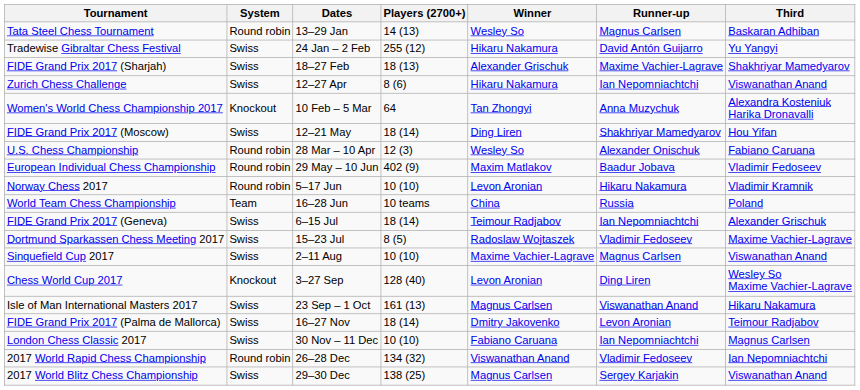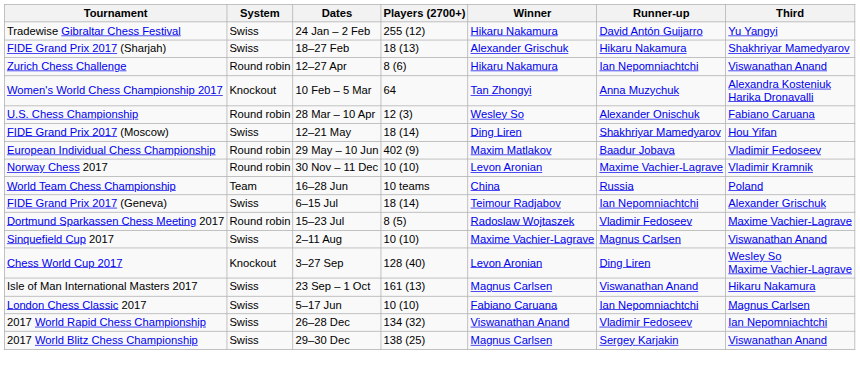 <table class="wikitable">
 <tr>
 <th>Tournament</th>
 <th>System</th>
 <th>Dates</th>
 <th>Players (2700+)</th>
 <th>Winner</th>
 <th>Runner-up</th>
 <th>Third</th>
-</tr>
-<tr>
-<td><a href='#'>Tata Steel Chess Tournament</a></td>
-<td>Round robin</td>
-<td>13–29 Jan</td>
-<td>14 (13)</td>
-<td> <a href='#'>Wesley So</a></td>
-<td> <a href='#'>Magnus Carlsen</a></td>
-<td> <a href='#'>Baskaran Adhiban</a></td>
 </tr>
 <tr>
 <td>Tradewise <a href='#'>Gibraltar Chess Festival</a></td>
 <td>Swiss</td>
 <td>24 Jan – 2 Feb</td>
 <td>255 (12)</td>
 <td> <a href='#'>Hikaru Nakamura</a></td>
 <td> <a href='#'>David Antón Guijarro</a></td>
 <td> <a href='#'>Yu Yangyi</a></td>
 </tr>
 <tr>
 <td><a href='#'>FIDE Grand Prix 2017</a> (Sharjah)</td>
 <td>Swiss</td>
 <td>18–27 Feb</td>
 <td>18 (13)</td>
 <td> <a href='#'>Alexander Grischuk</a></td>
-<td> <a href='#'>Maxime Vachier-Lagrave</a></td>
+<td> <a href='#'>Hikaru Nakamura</a></td>
 <td> <a href='#'>Shakhriyar Mamedyarov</a></td>
 </tr>
 <tr>
 <td><a href='#'>Zurich Chess Challenge</a></td>
-<td>Swiss</td>
+<td>Round robin</td>
 <td>12–27 Apr</td>
 <td>8 (6)</td>
 <td> <a href='#'>Hikaru Nakamura</a></td>
 <td> <a href='#'>Ian Nepomniachtchi</a></td>
 <td> <a href='#'>Viswanathan Anand</a></td>
 </tr>
 <tr>
 <td><a href='#'>Women's World Chess Championship 2017</a></td>
 <td>Knockout</td>
 <td>10 Feb – 5 Mar</td>
 <td>64</td>
 <td> <a href='#'>Tan Zhongyi</a></td>
 <td> <a href='#'>Anna Muzychuk</a></td>
 <td> <a href='#'>Alexandra Kosteniuk</a> <br>  <a href='#'>Harika Dronavalli</a></td>
 </tr>
 <tr>
+<td><a href='#'>U.S. Chess Championship</a></td>
+<td>Round robin</td>
+<td>28 Mar – 10 Apr</td>
+<td>12 (3)</td>
+<td> <a href='#'>Wesley So</a></td>
+<td> <a href='#'>Alexander Onischuk</a></td>
+<td> <a href='#'>Fabiano Caruana</a></td>
+</tr>
+<tr>
 <td><a href='#'>FIDE Grand Prix 2017</a> (Moscow)</td>
 <td>Swiss</td>
 <td>12–21 May</td>
 <td>18 (14)</td>
 <td> <a href='#'>Ding Liren</a></td>
 <td> <a href='#'>Shakhriyar Mamedyarov</a></td>
 <td> <a href='#'>Hou Yifan</a></td>
-</tr>
-<tr>
-<td><a href='#'>U.S. Chess Championship</a></td>
-<td>Round robin</td>
-<td>28 Mar – 10 Apr</td>
-<td>12 (3)</td>
-<td> <a href='#'>Wesley So</a></td>
-<td> <a href='#'>Alexander Onischuk</a></td>
-<td> <a href='#'>Fabiano Caruana</a></td>
 </tr>
 <tr>
 <td><a href='#'>European Individual Chess Championship</a></td>
 <td>Round robin</td>
 <td>29 May – 10 Jun</td>
 <td>402 (9)</td>
 <td> <a href='#'>Maxim Matlakov</a></td>
 <td> <a href='#'>Baadur Jobava</a></td>
 <td> <a href='#'>Vladimir Fedoseev</a></td>
 </tr>
 <tr>
 <td><a href='#'>Norway Chess</a> 2017</td>
 <td>Round robin</td>
-<td>5–17 Jun</td>
+<td>30 Nov – 11 Dec</td>
 <td>10 (10)</td>
 <td> <a href='#'>Levon Aronian</a></td>
-<td> <a href='#'>Hikaru Nakamura</a></td>
+<td> <a href='#'>Maxime Vachier-Lagrave</a></td>
 <td> <a href='#'>Vladimir Kramnik</a></td>
 </tr>
 <tr>
 <td><a href='#'>World Team Chess Championship</a></td>
 <td>Team</td>
 <td>16–28 Jun</td>
 <td>10 teams</td>
 <td> <a href='#'>China</a></td>
 <td> <a href='#'>Russia</a></td>
 <td> <a href='#'>Poland</a></td>
 </tr>
 <tr>
 <td><a href='#'>FIDE Grand Prix 2017</a> (Geneva)</td>
 <td>Swiss</td>
 <td>6–15 Jul</td>
 <td>18 (14)</td>
 <td> <a href='#'>Teimour Radjabov</a></td>
 <td> <a href='#'>Ian Nepomniachtchi</a></td>
 <td> <a href='#'>Alexander Grischuk</a></td>
 </tr>
 <tr>
 <td><a href='#'>Dortmund Sparkassen Chess Meeting</a> 2017</td>
-<td>Swiss</td>
+<td>Round robin</td>
 <td>15–23 Jul</td>
 <td>8 (5)</td>
 <td> <a href='#'>Radoslaw Wojtaszek</a></td>
 <td> <a href='#'>Vladimir Fedoseev</a></td>
 <td> <a href='#'>Maxime Vachier-Lagrave</a></td>
 </tr>
 <tr>
 <td><a href='#'>Sinquefield Cup</a> 2017</td>
 <td>Swiss</td>
 <td>2–11 Aug</td>
 <td>10 (10)</td>
 <td> <a href='#'>Maxime Vachier-Lagrave</a></td>
 <td> <a href='#'>Magnus Carlsen</a></td>
 <td> <a href='#'>Viswanathan Anand</a></td>
 </tr>
 <tr>
 <td><a href='#'>Chess World Cup 2017</a></td>
 <td>Knockout</td>
 <td>3–27 Sep</td>
 <td>128 (40)</td>
 <td> <a href='#'>Levon Aronian</a></td>
 <td> <a href='#'>Ding Liren</a></td>
 <td> <a href='#'>Wesley So</a> <br>  <a href='#'>Maxime Vachier-Lagrave</a></td>
 </tr>
 <tr>
 <td>Isle of Man International Masters 2017</td>
 <td>Swiss</td>
 <td>23 Sep – 1 Oct</td>
 <td>161 (13)</td>
 <td> <a href='#'>Magnus Carlsen</a></td>
 <td> <a href='#'>Viswanathan Anand</a></td>
 <td> <a href='#'>Hikaru Nakamura</a></td>
 </tr>
 <tr>
-<td><a href='#'>FIDE Grand Prix 2017</a> (Palma de Mallorca)</td>
-<td>Swiss</td>
-<td>16–27 Nov</td>
-<td>18 (14)</td>
-<td> <a href='#'>Dmitry Jakovenko</a></td>
-<td> <a href='#'>Levon Aronian</a></td>
-<td> <a href='#'>Teimour Radjabov</a></td>
-</tr>
-<tr>
 <td><a href='#'>London Chess Classic</a> 2017</td>
 <td>Swiss</td>
-<td>30 Nov – 11 Dec</td>
+<td>5–17 Jun</td>
 <td>10 (10)</td>
 <td> <a href='#'>Fabiano Caruana</a></td>
 <td> <a href='#'>Ian Nepomniachtchi</a></td>
 <td> <a href='#'>Magnus Carlsen</a></td>
 </tr>
 <tr>
 <td>2017 <a href='#'>World Rapid Chess Championship</a></td>
-<td>Round robin</td>
+<td>Swiss</td>
 <td>26–28 Dec</td>
 <td>134 (32)</td>
 <td> <a href='#'>Viswanathan Anand</a></td>
 <td> <a href='#'>Vladimir Fedoseev</a></td>
 <td> <a href='#'>Ian Nepomniachtchi</a></td>
 </tr>
 <tr>
 <td>2017 <a href='#'>World Blitz Chess Championship</a></td>
 <td>Swiss</td>
 <td>29–30 Dec</td>
 <td>138 (25)</td>
 <td> <a href='#'>Magnus Carlsen</a></td>
 <td> <a href='#'>Sergey Karjakin</a></td>
 <td> <a href='#'>Viswanathan Anand</a></td>
 </tr>
 </table>
